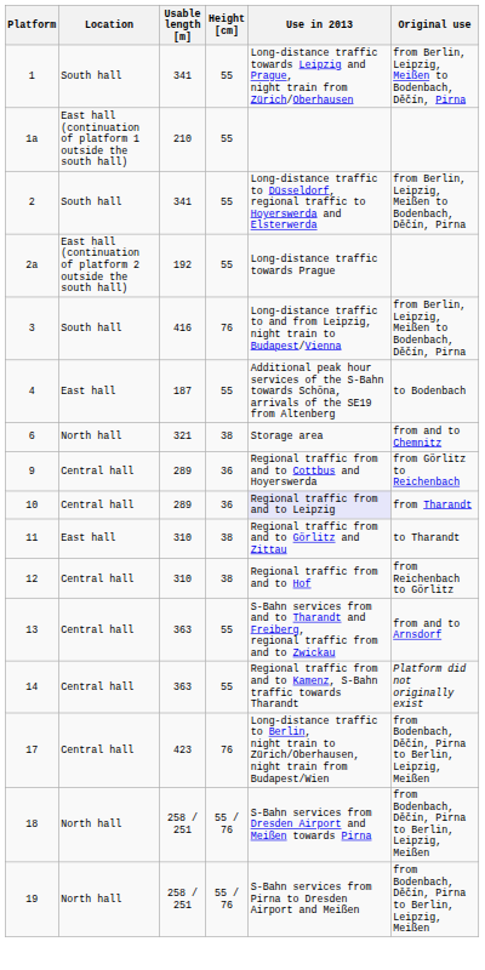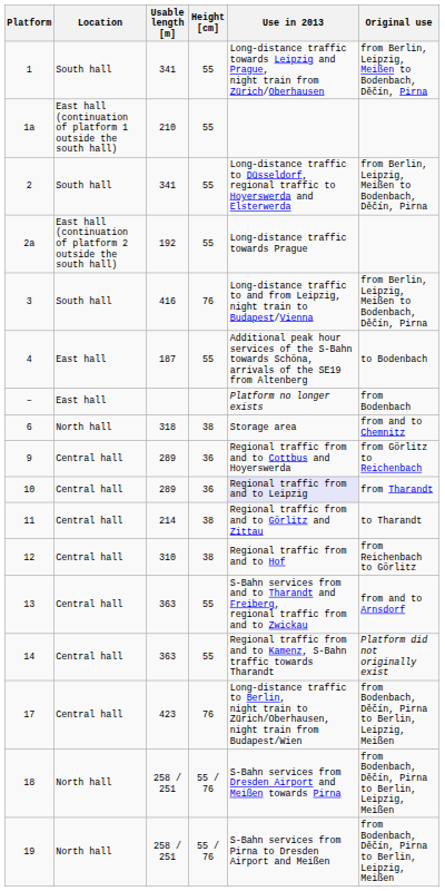 <table class="wikitable">
 <tr>
 <th>Platform</th>
 <th>Location</th>
 <th>Usable length [m]</th>
 <th>Height [cm]</th>
 <th>Use in 2013</th>
 <th>Original use</th>
 </tr>
 <tr>
 <td style="text-align:center">1</td>
 <td>South hall</td>
 <td style="text-align:center">341</td>
 <td style="text-align:center">55</td>
 <td>Long-distance traffic towards <a href='#'>Leipzig</a> and <a href='#'>Prague</a>, <br> night train from <a href='#'>Zürich</a>/<a href='#'>Oberhausen</a></td>
 <td>from Berlin, Leipzig, <a href='#'>Meißen</a> to Bodenbach, Děčín, <a href='#'>Pirna</a></td>
 </tr>
 <tr>
 <td style="text-align:center">1a</td>
 <td>East hall (continuation of platform 1 outside the south hall)</td>
 <td style="text-align:center">210</td>
 <td style="text-align:center">55</td>
 <td></td>
 <td></td>
 </tr>
 <tr>
 <td style="text-align:center">2</td>
 <td>South hall</td>
 <td style="text-align:center">341</td>
 <td style="text-align:center">55</td>
 <td>Long-distance traffic to <a href='#'>Düsseldorf</a>, regional traffic to <a href='#'>Hoyerswerda</a> and <a href='#'>Elsterwerda</a></td>
 <td>from Berlin, Leipzig, Meißen to Bodenbach, Děčín, Pirna</td>
 </tr>
 <tr>
 <td style="text-align:center">2a</td>
 <td>East hall (continuation of platform 2 outside the south hall)</td>
 <td style="text-align:center">192</td>
 <td style="text-align:center">55</td>
 <td>Long-distance traffic towards Prague</td>
 <td></td>
 </tr>
 <tr>
 <td style="text-align:center">3</td>
 <td>South hall</td>
 <td style="text-align:center">416</td>
 <td style="text-align:center">76</td>
 <td>Long-distance traffic to and from Leipzig, <br> night train to <a href='#'>Budapest</a>/<a href='#'>Vienna</a></td>
 <td>from Berlin, Leipzig, Meißen to Bodenbach, Děčín, Pirna</td>
 </tr>
 <tr>
 <td style="text-align:center">4</td>
 <td>East hall</td>
 <td style="text-align:center">187</td>
 <td style="text-align:center">55</td>
 <td>Additional peak hour services of the S-Bahn towards Schöna, arrivals of the SE19 from Altenberg</td>
 <td>to Bodenbach</td>
 </tr>
 <tr>
+<td style="text-align:center">–</td>
+<td>East hall</td>
+<td></td>
+<td></td>
+<td><em>Platform no longer exists</em></td>
+<td>from Bodenbach</td>
+</tr>
+<tr>
 <td style="text-align:center">6</td>
 <td>North hall</td>
-<td style="text-align:center">321</td>
+<td style="text-align:center">318</td>
 <td style="text-align:center">38</td>
 <td>Storage area</td>
 <td>from and to <a href='#'>Chemnitz</a></td>
 </tr>
 <tr>
 <td style="text-align:center">9</td>
 <td>Central hall</td>
 <td style="text-align:center">289</td>
 <td style="text-align:center">36</td>
 <td>Regional traffic from and to <a href='#'>Cottbus</a> and Hoyerswerda</td>
 <td>from Görlitz to <a href='#'>Reichenbach</a></td>
 </tr>
 <tr>
 <td style="text-align:center">10</td>
 <td>Central hall</td>
 <td style="text-align:center">289</td>
 <td style="text-align:center">36</td>
 <td style="background: lavender;">Regional traffic from and to Leipzig</td>
 <td>from <a href='#'>Tharandt</a></td>
 </tr>
 <tr>
 <td style="text-align:center">11</td>
-<td>East hall</td>
-<td style="text-align:center">310</td>
+<td>Central hall</td>
+<td style="text-align:center">214</td>
 <td style="text-align:center">38</td>
 <td>Regional traffic from and to <a href='#'>Görlitz</a> and <a href='#'>Zittau</a></td>
 <td>to Tharandt</td>
 </tr>
 <tr>
 <td style="text-align:center">12</td>
 <td>Central hall</td>
 <td style="text-align:center">310</td>
 <td style="text-align:center">38</td>
 <td>Regional traffic from and to <a href='#'>Hof</a></td>
 <td>from Reichenbach to Görlitz</td>
 </tr>
 <tr>
 <td style="text-align:center">13</td>
 <td>Central hall</td>
 <td style="text-align:center">363</td>
 <td style="text-align:center">55</td>
 <td>S-Bahn services from and to <a href='#'>Tharandt</a> and <a href='#'>Freiberg</a>, <br>regional traffic from and to <a href='#'>Zwickau</a></td>
 <td>from and to <a href='#'>Arnsdorf</a></td>
 </tr>
 <tr>
 <td style="text-align:center">14</td>
 <td>Central hall</td>
 <td style="text-align:center">363</td>
 <td style="text-align:center">55</td>
 <td>Regional traffic from and to <a href='#'>Kamenz</a>, S-Bahn traffic towards Tharandt</td>
 <td><em>Platform did not originally exist</em></td>
 </tr>
 <tr>
 <td style="text-align:center">17</td>
 <td>Central hall</td>
 <td style="text-align:center">423</td>
 <td style="text-align:center">76</td>
 <td>Long-distance traffic to <a href='#'>Berlin</a>, <br> night train to Zürich/Oberhausen, night train from Budapest/Wien</td>
 <td>from Bodenbach, Děčín, Pirna to Berlin, Leipzig, Meißen</td>
 </tr>
 <tr>
 <td style="text-align:center">18</td>
 <td>North hall</td>
 <td style="text-align:center">258 / 251</td>
 <td style="text-align:center">55 / 76</td>
 <td>S-Bahn services from <a href='#'>Dresden Airport</a> and <a href='#'>Meißen</a> towards <a href='#'>Pirna</a></td>
 <td>from Bodenbach, Děčín, Pirna to Berlin, Leipzig, Meißen</td>
 </tr>
 <tr>
 <td style="text-align:center">19</td>
 <td>North hall</td>
 <td style="text-align:center">258 / 251</td>
 <td style="text-align:center">55 / 76</td>
 <td>S-Bahn services from Pirna to Dresden Airport and Meißen</td>
 <td>from Bodenbach, Děčín, Pirna to Berlin, Leipzig, Meißen</td>
 </tr>
 </table>
